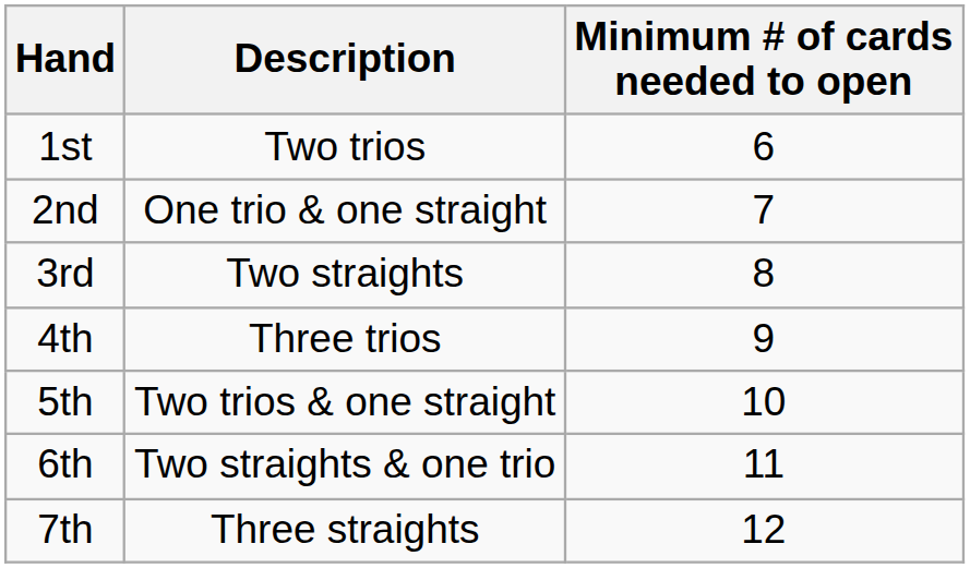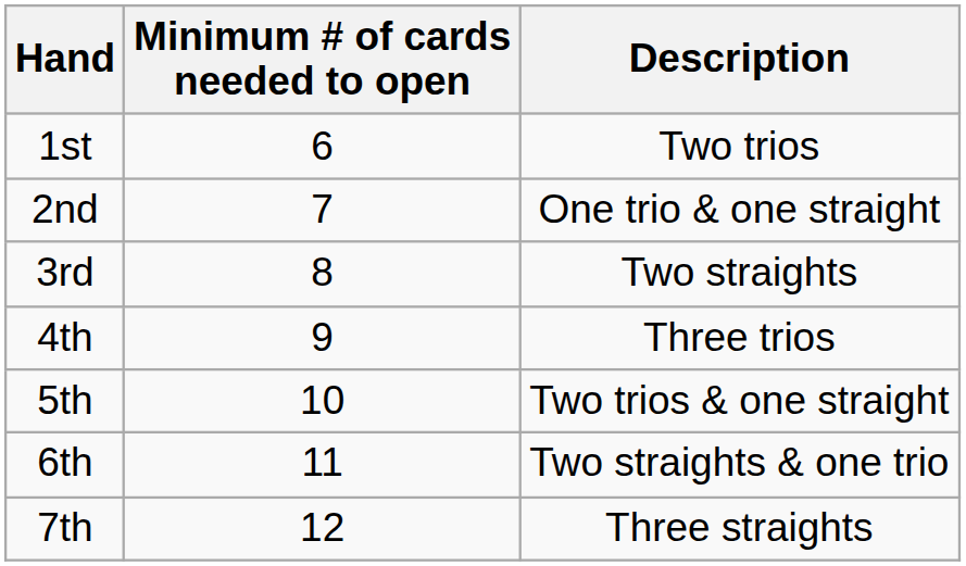 <table class="wikitable" style="text-align: center;">
 <tr>
 <th>Hand</th>
+<th>Minimum # of cards<br>needed to open</th>
 <th>Description</th>
-<th>Minimum # of cards<br>needed to open</th>
 </tr>
 <tr>
 <td>1st</td>
+<td>6</td>
 <td>Two trios</td>
-<td>6</td>
 </tr>
 <tr>
 <td>2nd</td>
+<td>7</td>
 <td>One trio & one straight</td>
-<td>7</td>
 </tr>
 <tr>
 <td>3rd</td>
+<td>8</td>
 <td>Two straights</td>
-<td>8</td>
 </tr>
 <tr>
 <td>4th</td>
+<td>9</td>
 <td>Three trios</td>
-<td>9</td>
 </tr>
 <tr>
 <td>5th</td>
+<td>10</td>
 <td>Two trios & one straight</td>
-<td>10</td>
 </tr>
 <tr>
 <td>6th</td>
+<td>11</td>
 <td>Two straights & one trio</td>
-<td>11</td>
 </tr>
 <tr>
 <td>7th</td>
+<td>12</td>
 <td>Three straights</td>
-<td>12</td>
 </tr>
 </table>
